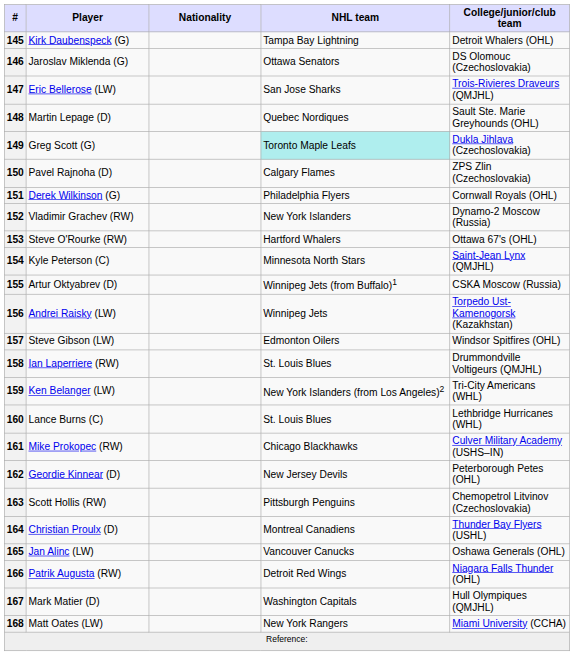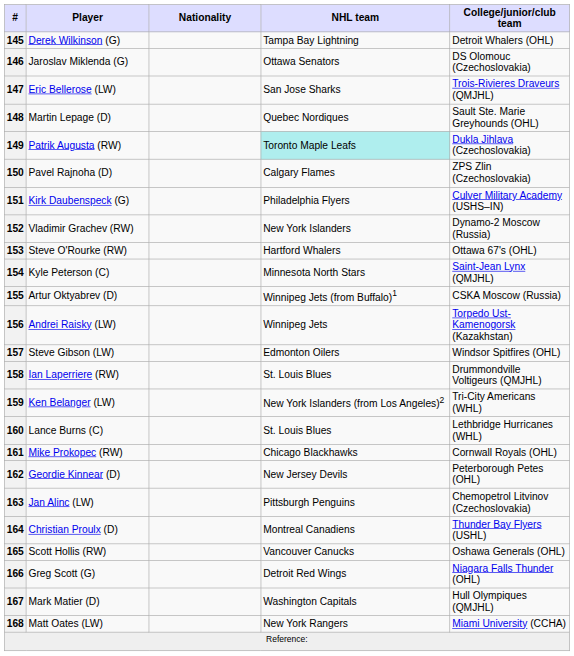 <table class="wikitable" style="width: 100%">
 <tr>
 <th style="background:#ddf; width:2.75%;">#</th>
 <th style="background:#ddf; width:22.0%;">Player</th>
 <th style="background:#ddf; width:20.0%;">Nationality</th>
 <th style="background:#ddf; width:34.0%;">NHL team</th>
 <th style="background:#ddf; width:100.0%;">College/junior/club team</th>
 </tr>
 <tr>
 <th>145</th>
-<td><a href='#'>Kirk Daubenspeck</a> (G)</td>
+<td><a href='#'>Derek Wilkinson</a> (G)</td>
 <td></td>
 <td>Tampa Bay Lightning</td>
 <td>Detroit Whalers (OHL)</td>
 </tr>
 <tr>
 <th>146</th>
 <td>Jaroslav Miklenda (G)</td>
 <td></td>
 <td>Ottawa Senators</td>
 <td>DS Olomouc (Czechoslovakia)</td>
 </tr>
 <tr>
 <th>147</th>
 <td><a href='#'>Eric Bellerose</a> (LW)</td>
 <td></td>
 <td>San Jose Sharks</td>
 <td><a href='#'>Trois-Rivieres Draveurs</a> (QMJHL)</td>
 </tr>
 <tr>
 <th>148</th>
 <td>Martin Lepage (D)</td>
 <td></td>
 <td>Quebec Nordiques</td>
 <td>Sault Ste. Marie Greyhounds (OHL)</td>
 </tr>
 <tr>
 <th>149</th>
-<td>Greg Scott (G)</td>
+<td><a href='#'>Patrik Augusta</a> (RW)</td>
 <td></td>
 <td style="background: paleturquoise;">Toronto Maple Leafs</td>
 <td><a href='#'>Dukla Jihlava</a> (Czechoslovakia)</td>
 </tr>
 <tr>
 <th>150</th>
 <td>Pavel Rajnoha (D)</td>
 <td></td>
 <td>Calgary Flames</td>
 <td>ZPS Zlin (Czechoslovakia)</td>
 </tr>
 <tr>
 <th>151</th>
-<td><a href='#'>Derek Wilkinson</a> (G)</td>
+<td><a href='#'>Kirk Daubenspeck</a> (G)</td>
 <td></td>
 <td>Philadelphia Flyers</td>
-<td>Cornwall Royals (OHL)</td>
+<td><a href='#'>Culver Military Academy</a> (USHS–IN)</td>
 </tr>
 <tr>
 <th>152</th>
 <td>Vladimir Grachev (RW)</td>
 <td></td>
 <td>New York Islanders</td>
 <td>Dynamo-2 Moscow (Russia)</td>
 </tr>
 <tr>
 <th>153</th>
 <td>Steve O'Rourke (RW)</td>
 <td></td>
 <td>Hartford Whalers</td>
 <td>Ottawa 67's (OHL)</td>
 </tr>
 <tr>
 <th>154</th>
 <td>Kyle Peterson (C)</td>
 <td></td>
 <td>Minnesota North Stars</td>
 <td><a href='#'>Saint-Jean Lynx</a> (QMJHL)</td>
 </tr>
 <tr>
 <th>155</th>
 <td>Artur Oktyabrev (D)</td>
 <td></td>
 <td>Winnipeg Jets (from Buffalo)<sup>1</sup></td>
 <td>CSKA Moscow (Russia)</td>
 </tr>
 <tr>
 <th>156</th>
 <td><a href='#'>Andrei Raisky</a> (LW)</td>
 <td></td>
 <td>Winnipeg Jets</td>
 <td><a href='#'>Torpedo Ust-Kamenogorsk</a> (Kazakhstan)</td>
 </tr>
 <tr>
 <th>157</th>
 <td>Steve Gibson (LW)</td>
 <td></td>
 <td>Edmonton Oilers</td>
 <td>Windsor Spitfires (OHL)</td>
 </tr>
 <tr>
 <th>158</th>
 <td><a href='#'>Ian Laperriere</a> (RW)</td>
 <td></td>
 <td>St. Louis Blues</td>
 <td>Drummondville Voltigeurs (QMJHL)</td>
 </tr>
 <tr>
 <th>159</th>
 <td><a href='#'>Ken Belanger</a> (LW)</td>
 <td></td>
 <td>New York Islanders (from Los Angeles)<sup>2</sup></td>
 <td>Tri-City Americans (WHL)</td>
 </tr>
 <tr>
 <th>160</th>
 <td>Lance Burns (C)</td>
 <td></td>
 <td>St. Louis Blues</td>
 <td>Lethbridge Hurricanes (WHL)</td>
 </tr>
 <tr>
 <th>161</th>
 <td><a href='#'>Mike Prokopec</a> (RW)</td>
 <td></td>
 <td>Chicago Blackhawks</td>
-<td><a href='#'>Culver Military Academy</a> (USHS–IN)</td>
+<td>Cornwall Royals (OHL)</td>
 </tr>
 <tr>
 <th>162</th>
 <td><a href='#'>Geordie Kinnear</a> (D)</td>
 <td></td>
 <td>New Jersey Devils</td>
 <td>Peterborough Petes (OHL)</td>
 </tr>
 <tr>
 <th>163</th>
-<td>Scott Hollis (RW)</td>
+<td><a href='#'>Jan Alinc</a> (LW)</td>
 <td></td>
 <td>Pittsburgh Penguins</td>
 <td>Chemopetrol Litvinov (Czechoslovakia)</td>
 </tr>
 <tr>
 <th>164</th>
 <td><a href='#'>Christian Proulx</a> (D)</td>
 <td></td>
 <td>Montreal Canadiens</td>
 <td><a href='#'>Thunder Bay Flyers</a> (USHL)</td>
 </tr>
 <tr>
 <th>165</th>
-<td><a href='#'>Jan Alinc</a> (LW)</td>
+<td>Scott Hollis (RW)</td>
 <td></td>
 <td>Vancouver Canucks</td>
 <td>Oshawa Generals (OHL)</td>
 </tr>
 <tr>
 <th>166</th>
-<td><a href='#'>Patrik Augusta</a> (RW)</td>
+<td>Greg Scott (G)</td>
 <td></td>
 <td>Detroit Red Wings</td>
 <td><a href='#'>Niagara Falls Thunder</a> (OHL)</td>
 </tr>
 <tr>
 <th>167</th>
 <td>Mark Matier (D)</td>
 <td></td>
 <td>Washington Capitals</td>
 <td>Hull Olympiques (QMJHL)</td>
 </tr>
 <tr>
 <th>168</th>
 <td>Matt Oates (LW)</td>
 <td></td>
 <td>New York Rangers</td>
 <td><a href='#'>Miami University</a> (CCHA)</td>
 </tr>
 <tr>
 <td align=center colspan="6" bgcolor="#efefef"><sup>Reference:  </sup></td>
 </tr>
 </table>
